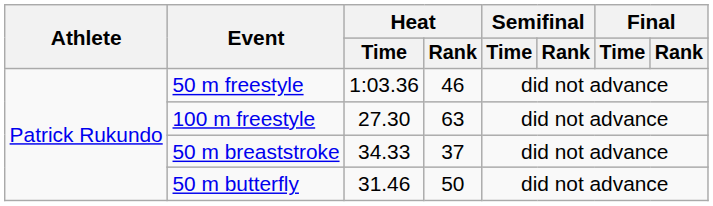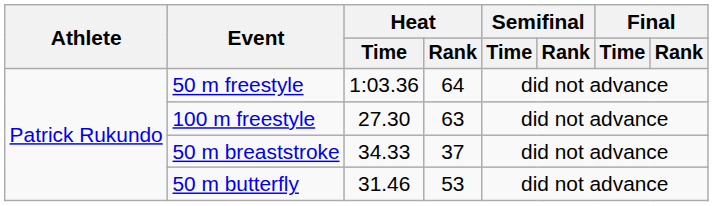 <table class=wikitable style="font-size:90%">
 <tr>
 <th rowspan=2>Athlete</th>
 <th rowspan=2>Event</th>
 <th colspan="2">Heat</th>
 <th colspan="2">Semifinal</th>
 <th colspan="2">Final</th>
 </tr>
 <tr style="font-size:95%">
 <th>Time</th>
 <th>Rank</th>
 <th>Time</th>
 <th>Rank</th>
 <th>Time</th>
 <th>Rank</th>
 </tr>
 <tr align=center>
 <td align=left rowspan=4><a href='#'>Patrick Rukundo</a></td>
 <td align=left><a href='#'>50 m freestyle</a></td>
 <td>1:03.36</td>
-<td>46</td>
+<td>64</td>
 <td colspan=4>did not advance</td>
 </tr>
 <tr align=center>
 <td align=left><a href='#'>100 m freestyle</a></td>
 <td>27.30</td>
 <td>63</td>
 <td colspan=4>did not advance</td>
 </tr>
 <tr align=center>
 <td align=left><a href='#'>50 m breaststroke</a></td>
 <td>34.33</td>
 <td>37</td>
 <td colspan=4>did not advance</td>
 </tr>
 <tr align=center>
 <td align=left><a href='#'>50 m butterfly</a></td>
 <td>31.46</td>
-<td>50</td>
+<td>53</td>
 <td colspan=4>did not advance</td>
 </tr>
 </table>
